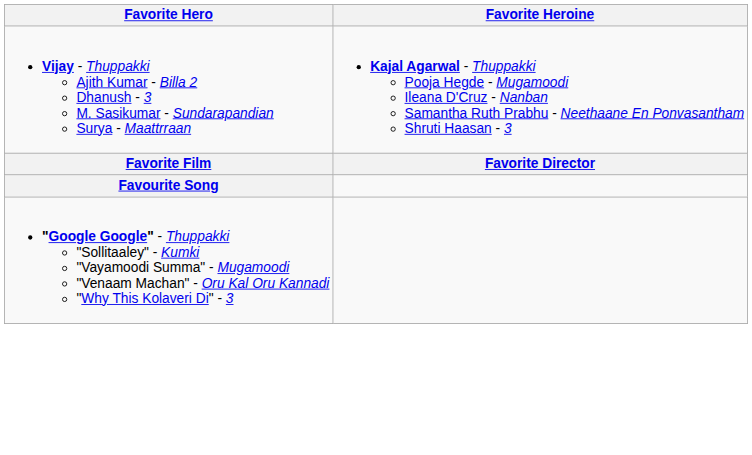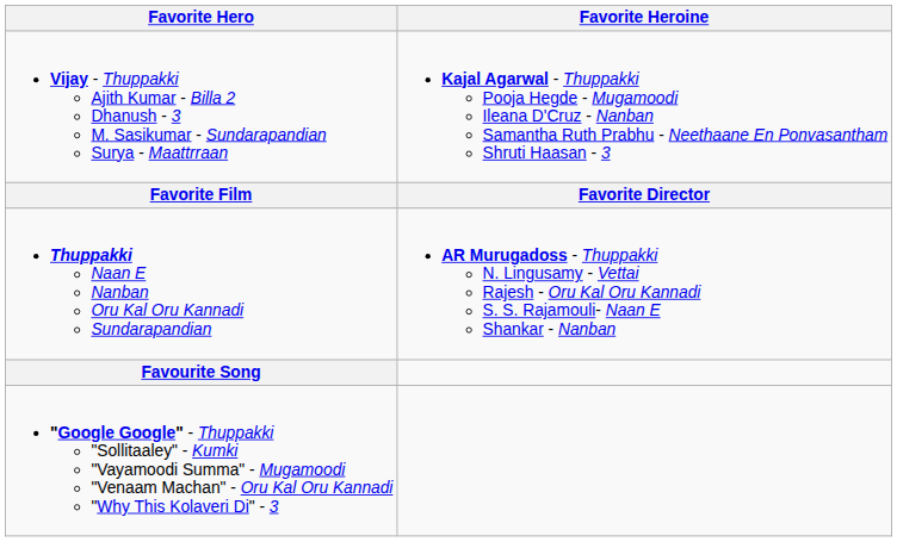 <table class="wikitable" |>
 <tr>
 <th align="center"><a href='#'>Favorite Hero</a></th>
 <th align="center"><a href='#'>Favorite Heroine</a></th>
 </tr>
 <tr>
 <td><br><ul><li><strong><a href='#'>Vijay</a></strong> - <em><a href='#'>Thuppakki</a></em><ul><li><a href='#'>Ajith Kumar</a>  - <em><a href='#'>Billa 2</a></em></li><li><a href='#'>Dhanush</a> - <em><a href='#'>3</a></em></li><li><a href='#'>M. Sasikumar</a> - <em><a href='#'>Sundarapandian</a></em></li><li><a href='#'>Surya</a> - <em><a href='#'>Maattrraan</a></em></li></ul></li></ul></td>
 <td><br><ul><li><strong><a href='#'>Kajal Agarwal</a></strong> - <em><a href='#'>Thuppakki</a></em><ul><li><a href='#'>Pooja Hegde</a> - <em><a href='#'>Mugamoodi</a></em></li><li><a href='#'>Ileana D'Cruz</a> - <em><a href='#'>Nanban</a></em></li><li><a href='#'>Samantha Ruth Prabhu</a> - <em><a href='#'>Neethaane En Ponvasantham</a></em></li><li><a href='#'>Shruti Haasan</a> - <em><a href='#'>3</a></em></li></ul></li></ul></td>
 </tr>
 <tr>
 <th align="center"><a href='#'>Favorite Film</a></th>
 <th align="center"><a href='#'>Favorite Director</a></th>
 </tr>
 <tr>
+<td><br><ul><li><strong><em><a href='#'>Thuppakki</a></em></strong><ul><li><em><a href='#'>Naan E</a></em></li><li><em><a href='#'>Nanban</a></em></li><li><em><a href='#'>Oru Kal Oru Kannadi</a></em></li><li><em><a href='#'>Sundarapandian</a></em></li></ul></li></ul></td>
+<td><br><ul><li><strong><a href='#'>AR Murugadoss</a></strong> - <em><a href='#'>Thuppakki</a></em><ul><li><a href='#'>N. Lingusamy</a> - <em><a href='#'>Vettai</a></em></li><li><a href='#'>Rajesh</a> - <em><a href='#'>Oru Kal Oru Kannadi</a></em></li><li><a href='#'>S. S. Rajamouli</a>- <em><a href='#'>Naan E</a></em></li><li><a href='#'>Shankar</a> - <em><a href='#'>Nanban</a></em></li></ul></li></ul></td>
+</tr>
+<tr>
 <th align="center"><a href='#'>Favourite Song</a></th>
 </tr>
 <tr>
 <td><br><ul><li><strong>"<a href='#'>Google Google</a>"</strong> - <em><a href='#'>Thuppakki</a></em><ul><li>"Sollitaaley" - <em><a href='#'>Kumki</a></em></li><li>"Vayamoodi Summa" - <em><a href='#'>Mugamoodi</a></em></li><li>"Venaam Machan" - <em><a href='#'>Oru Kal Oru Kannadi</a></em></li><li>"<a href='#'>Why This Kolaveri Di</a>" - <em><a href='#'>3</a></em></li></ul></li></ul></td>
 <td></td>
 </tr>
 </table>
